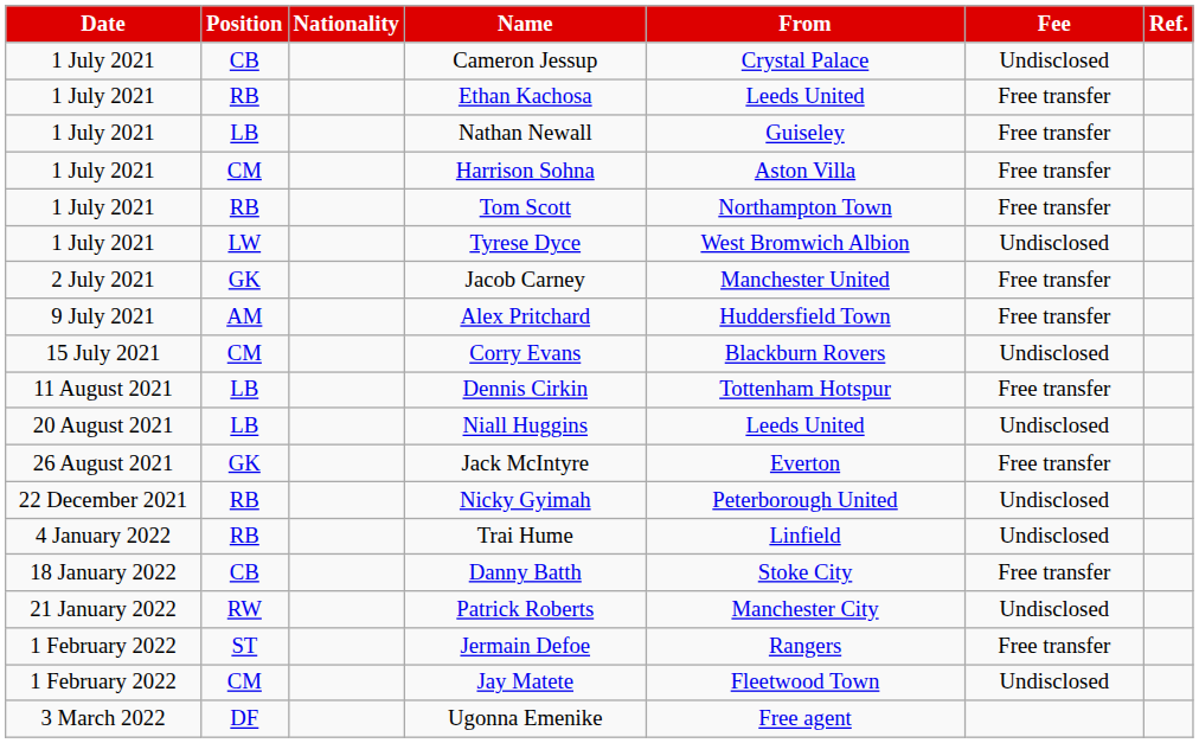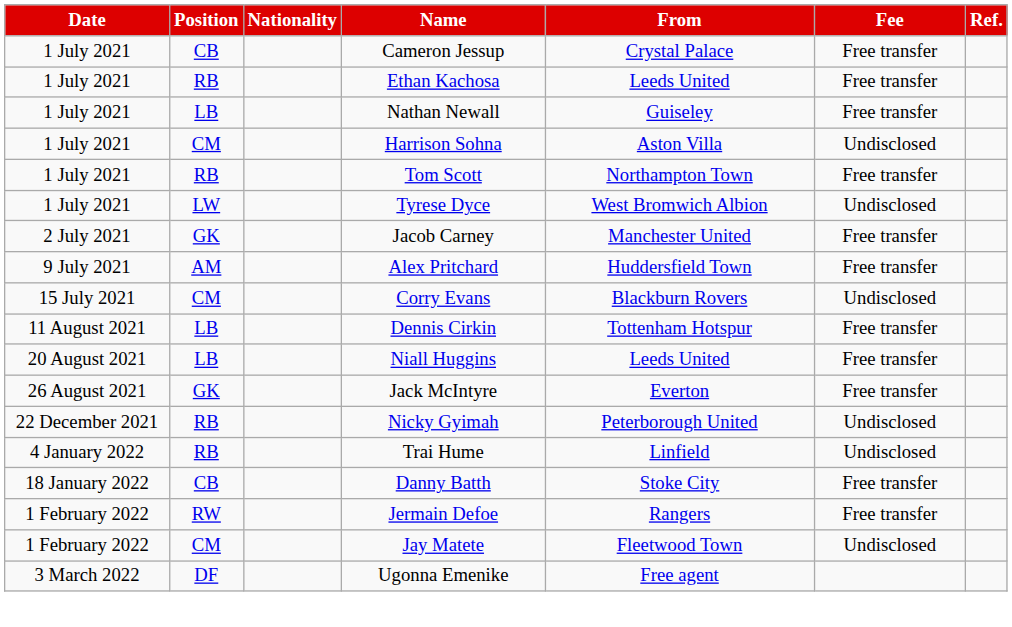 <table class="wikitable"  style="text-align:center; font-size:90%; ">
 <tr>
 <th style="color:#fff; background:#d00; width:120px;">Date</th>
 <th style="color:#fff; background:#d00; width:50px;">Position</th>
 <th style="color:#fff; background:#d00; width:50px;">Nationality</th>
 <th style="color:#fff; background:#d00; width:150px;">Name</th>
 <th style="color:#fff; background:#d00; width:200px;">From</th>
 <th style="color:#fff; background:#d00; width:110px;">Fee</th>
 <th style="color:#fff; background:#d00; width:25px;">Ref.</th>
 </tr>
 <tr>
 <td>1 July 2021</td>
 <td><a href='#'>CB</a></td>
 <td></td>
 <td>Cameron Jessup</td>
 <td> <a href='#'>Crystal Palace</a></td>
-<td>Undisclosed</td>
+<td>Free transfer</td>
 <td></td>
 </tr>
 <tr>
 <td>1 July 2021</td>
 <td><a href='#'>RB</a></td>
 <td></td>
 <td><a href='#'>Ethan Kachosa</a></td>
 <td> <a href='#'>Leeds United</a></td>
 <td>Free transfer</td>
 <td></td>
 </tr>
 <tr>
 <td>1 July 2021</td>
 <td><a href='#'>LB</a></td>
 <td></td>
 <td>Nathan Newall</td>
 <td> <a href='#'>Guiseley</a></td>
 <td>Free transfer</td>
 <td></td>
 </tr>
 <tr>
 <td>1 July 2021</td>
 <td><a href='#'>CM</a></td>
 <td></td>
 <td><a href='#'>Harrison Sohna</a></td>
 <td> <a href='#'>Aston Villa</a></td>
-<td>Free transfer</td>
+<td>Undisclosed</td>
 <td></td>
 </tr>
 <tr>
 <td>1 July 2021</td>
 <td><a href='#'>RB</a></td>
 <td></td>
 <td><a href='#'>Tom Scott</a></td>
 <td> <a href='#'>Northampton Town</a></td>
 <td>Free transfer</td>
 <td></td>
 </tr>
 <tr>
 <td>1 July 2021</td>
 <td><a href='#'>LW</a></td>
 <td></td>
 <td><a href='#'>Tyrese Dyce</a></td>
 <td> <a href='#'>West Bromwich Albion</a></td>
 <td>Undisclosed</td>
 <td></td>
 </tr>
 <tr>
 <td>2 July 2021</td>
 <td><a href='#'>GK</a></td>
 <td></td>
 <td>Jacob Carney</td>
 <td> <a href='#'>Manchester United</a></td>
 <td>Free transfer</td>
 <td></td>
 </tr>
 <tr>
 <td>9 July 2021</td>
 <td><a href='#'>AM</a></td>
 <td></td>
 <td><a href='#'>Alex Pritchard</a></td>
 <td> <a href='#'>Huddersfield Town</a></td>
 <td>Free transfer</td>
 <td></td>
 </tr>
 <tr>
 <td>15 July 2021</td>
 <td><a href='#'>CM</a></td>
 <td></td>
 <td><a href='#'>Corry Evans</a></td>
 <td> <a href='#'>Blackburn Rovers</a></td>
 <td>Undisclosed</td>
 <td></td>
 </tr>
 <tr>
 <td>11 August 2021</td>
 <td><a href='#'>LB</a></td>
 <td></td>
 <td><a href='#'>Dennis Cirkin</a></td>
 <td> <a href='#'>Tottenham Hotspur</a></td>
 <td>Free transfer</td>
 <td></td>
 </tr>
 <tr>
 <td>20 August 2021</td>
 <td><a href='#'>LB</a></td>
 <td></td>
 <td><a href='#'>Niall Huggins</a></td>
 <td> <a href='#'>Leeds United</a></td>
-<td>Undisclosed</td>
+<td>Free transfer</td>
 <td></td>
 </tr>
 <tr>
 <td>26 August 2021</td>
 <td><a href='#'>GK</a></td>
 <td></td>
 <td>Jack McIntyre</td>
 <td> <a href='#'>Everton</a></td>
 <td>Free transfer</td>
 <td></td>
 </tr>
 <tr>
 <td>22 December 2021</td>
 <td><a href='#'>RB</a></td>
 <td></td>
 <td><a href='#'>Nicky Gyimah</a></td>
 <td> <a href='#'>Peterborough United</a></td>
 <td>Undisclosed</td>
 <td></td>
 </tr>
 <tr>
 <td>4 January 2022</td>
 <td><a href='#'>RB</a></td>
 <td></td>
 <td>Trai Hume</td>
 <td> <a href='#'>Linfield</a></td>
 <td>Undisclosed</td>
 <td></td>
 </tr>
 <tr>
 <td>18 January 2022</td>
 <td><a href='#'>CB</a></td>
 <td></td>
 <td><a href='#'>Danny Batth</a></td>
 <td> <a href='#'>Stoke City</a></td>
 <td>Free transfer</td>
 <td></td>
 </tr>
 <tr>
-<td>21 January 2022</td>
+<td>1 February 2022</td>
 <td><a href='#'>RW</a></td>
-<td></td>
-<td><a href='#'>Patrick Roberts</a></td>
-<td> <a href='#'>Manchester City</a></td>
-<td>Undisclosed</td>
-<td></td>
-</tr>
-<tr>
-<td>1 February 2022</td>
-<td><a href='#'>ST</a></td>
 <td></td>
 <td><a href='#'>Jermain Defoe</a></td>
 <td> <a href='#'>Rangers</a></td>
 <td>Free transfer</td>
 <td></td>
 </tr>
 <tr>
 <td>1 February 2022</td>
 <td><a href='#'>CM</a></td>
 <td></td>
 <td><a href='#'>Jay Matete</a></td>
 <td> <a href='#'>Fleetwood Town</a></td>
 <td>Undisclosed</td>
 <td></td>
 </tr>
 <tr>
 <td>3 March 2022</td>
 <td><a href='#'>DF</a></td>
 <td></td>
 <td>Ugonna Emenike</td>
 <td> <a href='#'>Free agent</a></td>
 <td></td>
 <td></td>
 </tr>
 </table>
